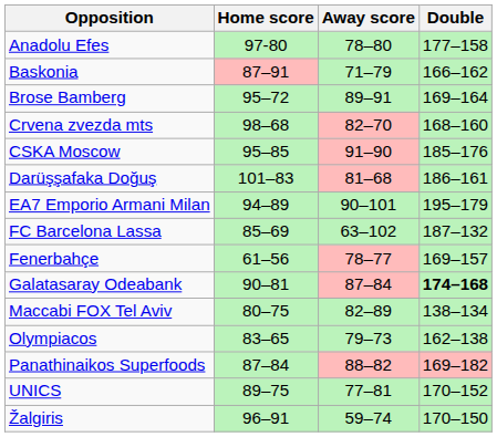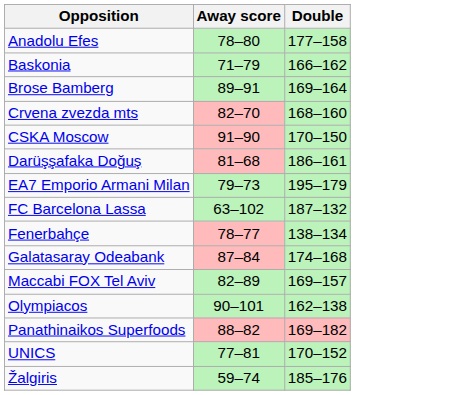 <table class="wikitable" style="text-align: center">
 <tr>
 <th>Opposition</th>
-<th>Home score</th>
 <th>Away score</th>
 <th>Double</th>
 </tr>
 <tr>
 <td align="left"> <a href='#'>Anadolu Efes</a></td>
-<td bgcolor=#BBF3BB>97-80</td>
 <td bgcolor=#BBF3BB>78–80</td>
 <td bgcolor=#BBF3BB>177–158</td>
 </tr>
 <tr>
 <td align="left"> <a href='#'>Baskonia</a></td>
-<td bgcolor=#FFBBBB>87–91</td>
 <td bgcolor=#BBF3BB>71–79</td>
 <td bgcolor=#BBF3BB>166–162</td>
 </tr>
 <tr>
 <td align="left"> <a href='#'>Brose Bamberg</a></td>
-<td bgcolor=#BBF3BB>95–72</td>
 <td bgcolor=#BBF3BB>89–91</td>
 <td bgcolor=#BBF3BB>169–164</td>
 </tr>
 <tr>
 <td align="left"> <a href='#'>Crvena zvezda mts</a></td>
-<td bgcolor=#BBF3BB>98–68</td>
 <td bgcolor=#FFBBBB>82–70</td>
 <td bgcolor=#BBF3BB>168–160</td>
 </tr>
 <tr>
 <td align="left"> <a href='#'>CSKA Moscow</a></td>
-<td bgcolor=#BBF3BB>95–85</td>
 <td bgcolor=#FFBBBB>91–90</td>
-<td bgcolor=#BBF3BB>185–176</td>
+<td bgcolor=#BBF3BB>170–150</td>
 </tr>
 <tr>
 <td align="left"> <a href='#'>Darüşşafaka Doğuş</a></td>
-<td bgcolor=#BBF3BB>101–83</td>
 <td bgcolor=#FFBBBB>81–68</td>
 <td bgcolor=#BBF3BB>186–161</td>
 </tr>
 <tr>
 <td align="left"> <a href='#'>EA7 Emporio Armani Milan</a></td>
-<td bgcolor=#BBF3BB>94–89</td>
-<td bgcolor=#BBF3BB>90–101</td>
+<td bgcolor=#BBF3BB>79–73</td>
 <td bgcolor=#BBF3BB>195–179</td>
 </tr>
 <tr>
 <td align="left"> <a href='#'>FC Barcelona Lassa</a></td>
-<td bgcolor=#BBF3BB>85–69</td>
 <td bgcolor=#BBF3BB>63–102</td>
 <td bgcolor=#BBF3BB>187–132</td>
 </tr>
 <tr>
 <td align="left"> <a href='#'>Fenerbahçe</a></td>
-<td bgcolor=#BBF3BB>61–56</td>
 <td bgcolor=#FFBBBB>78–77</td>
+<td bgcolor=#BBF3BB>138–134</td>
+</tr>
+<tr>
+<td align="left"> <a href='#'>Galatasaray Odeabank</a></td>
+<td bgcolor=#FFBBBB>87–84</td>
+<td bgcolor=#BBF3BB>174–168</td>
+</tr>
+<tr>
+<td align="left"> <a href='#'>Maccabi FOX Tel Aviv</a></td>
+<td bgcolor=#BBF3BB>82–89</td>
 <td bgcolor=#BBF3BB>169–157</td>
 </tr>
 <tr>
-<td align="left"> <a href='#'>Galatasaray Odeabank</a></td>
-<td bgcolor=#BBF3BB>90–81</td>
-<td bgcolor=#FFBBBB>87–84</td>
-<td bgcolor=#BBF3BB><strong>174–168</strong></td>
-</tr>
-<tr>
-<td align="left"> <a href='#'>Maccabi FOX Tel Aviv</a></td>
-<td bgcolor=#BBF3BB>80–75</td>
-<td bgcolor=#BBF3BB>82–89</td>
-<td bgcolor=#BBF3BB>138–134</td>
-</tr>
-<tr>
 <td align="left"> <a href='#'>Olympiacos</a></td>
-<td bgcolor=#BBF3BB>83–65</td>
-<td bgcolor=#BBF3BB>79–73</td>
+<td bgcolor=#BBF3BB>90–101</td>
 <td bgcolor=#BBF3BB>162–138</td>
 </tr>
 <tr>
 <td align="left"> <a href='#'>Panathinaikos Superfoods</a></td>
-<td bgcolor=#BBF3BB>87–84</td>
 <td bgcolor=#FFBBBB>88–82</td>
 <td bgcolor=#FFBBBB>169–182</td>
 </tr>
 <tr>
 <td align="left"> <a href='#'>UNICS</a></td>
-<td bgcolor=#BBF3BB>89–75</td>
 <td bgcolor=#BBF3BB>77–81</td>
 <td bgcolor=#BBF3BB>170–152</td>
 </tr>
 <tr>
 <td align="left"> <a href='#'>Žalgiris</a></td>
-<td bgcolor=#BBF3BB>96–91</td>
 <td bgcolor=#BBF3BB>59–74</td>
-<td bgcolor=#BBF3BB>170–150</td>
+<td bgcolor=#BBF3BB>185–176</td>
 </tr>
 </table>
